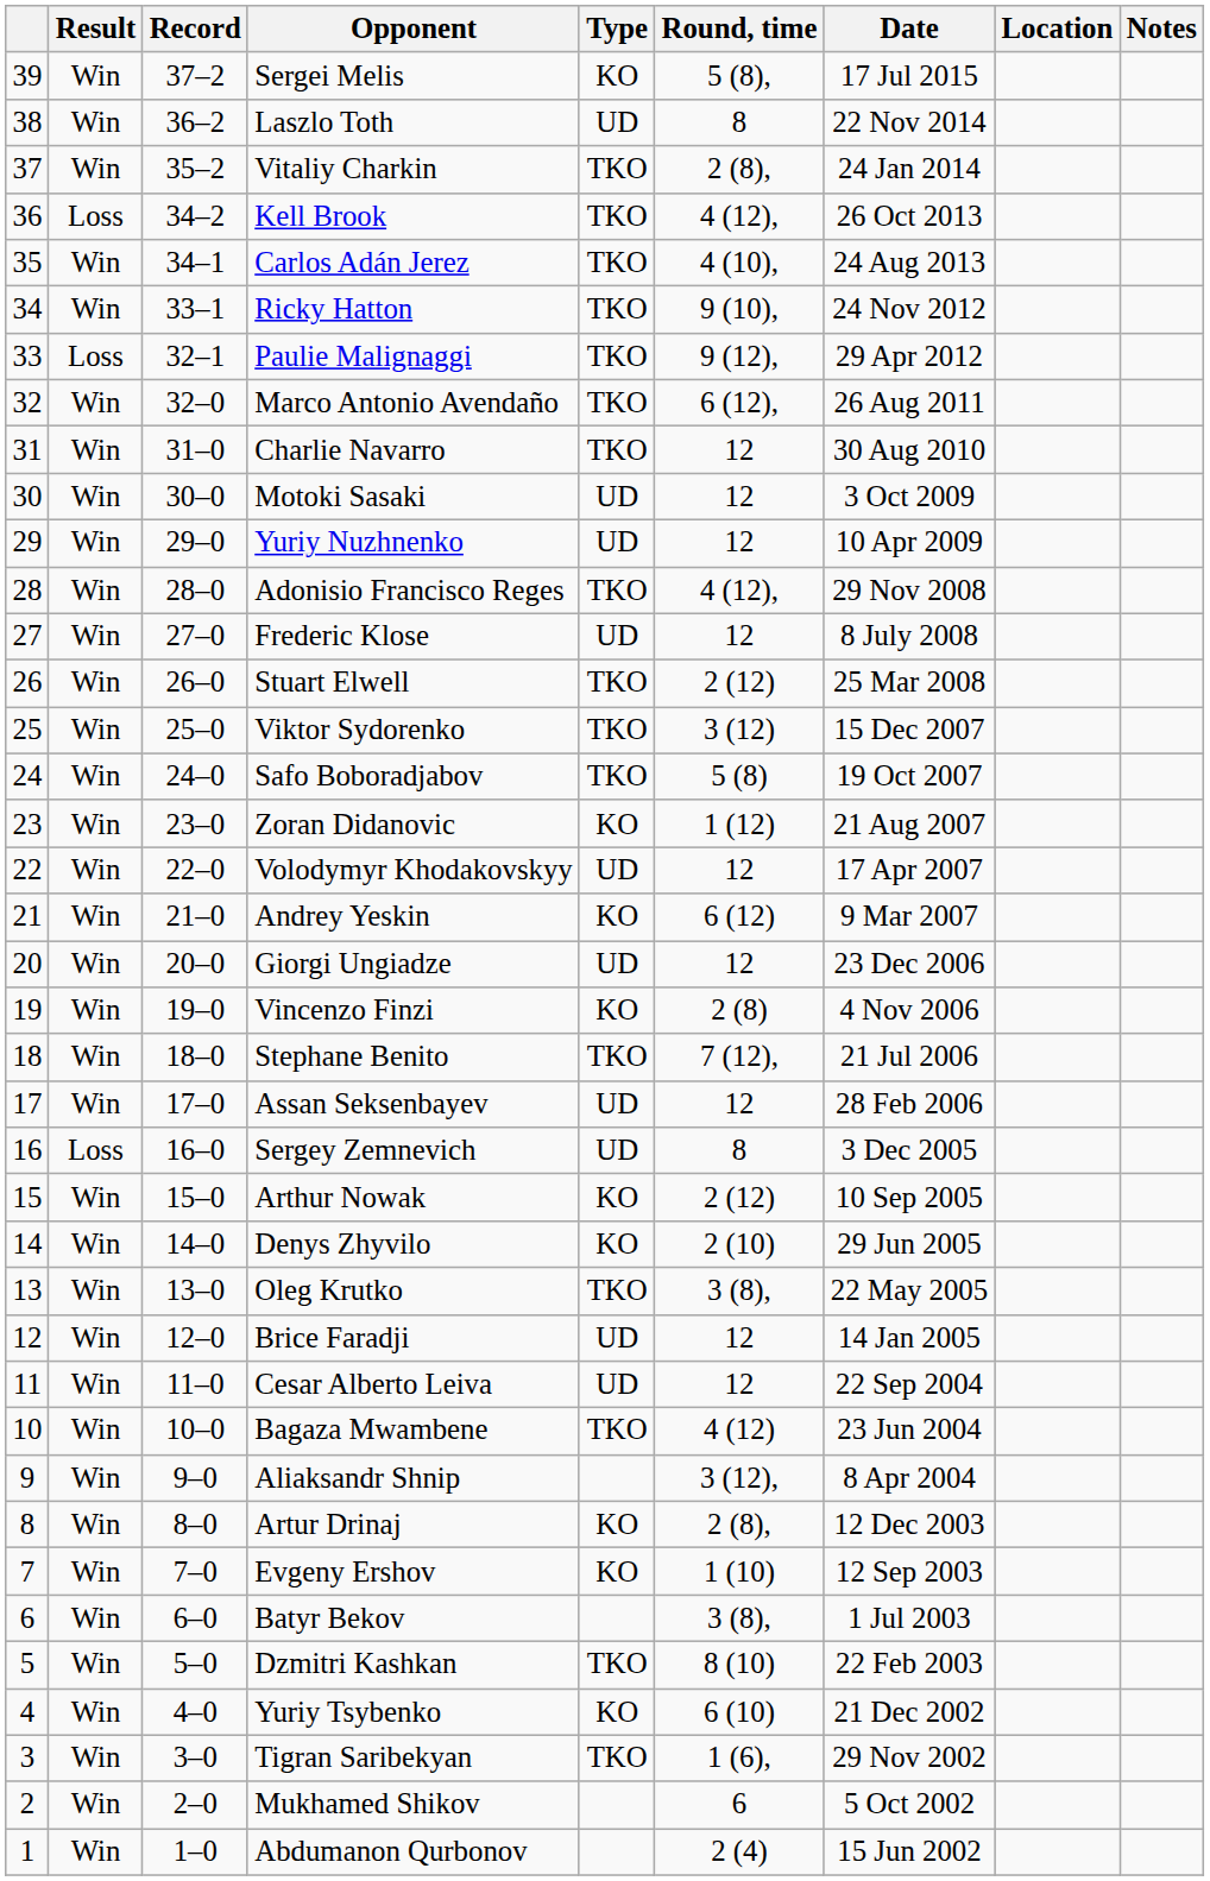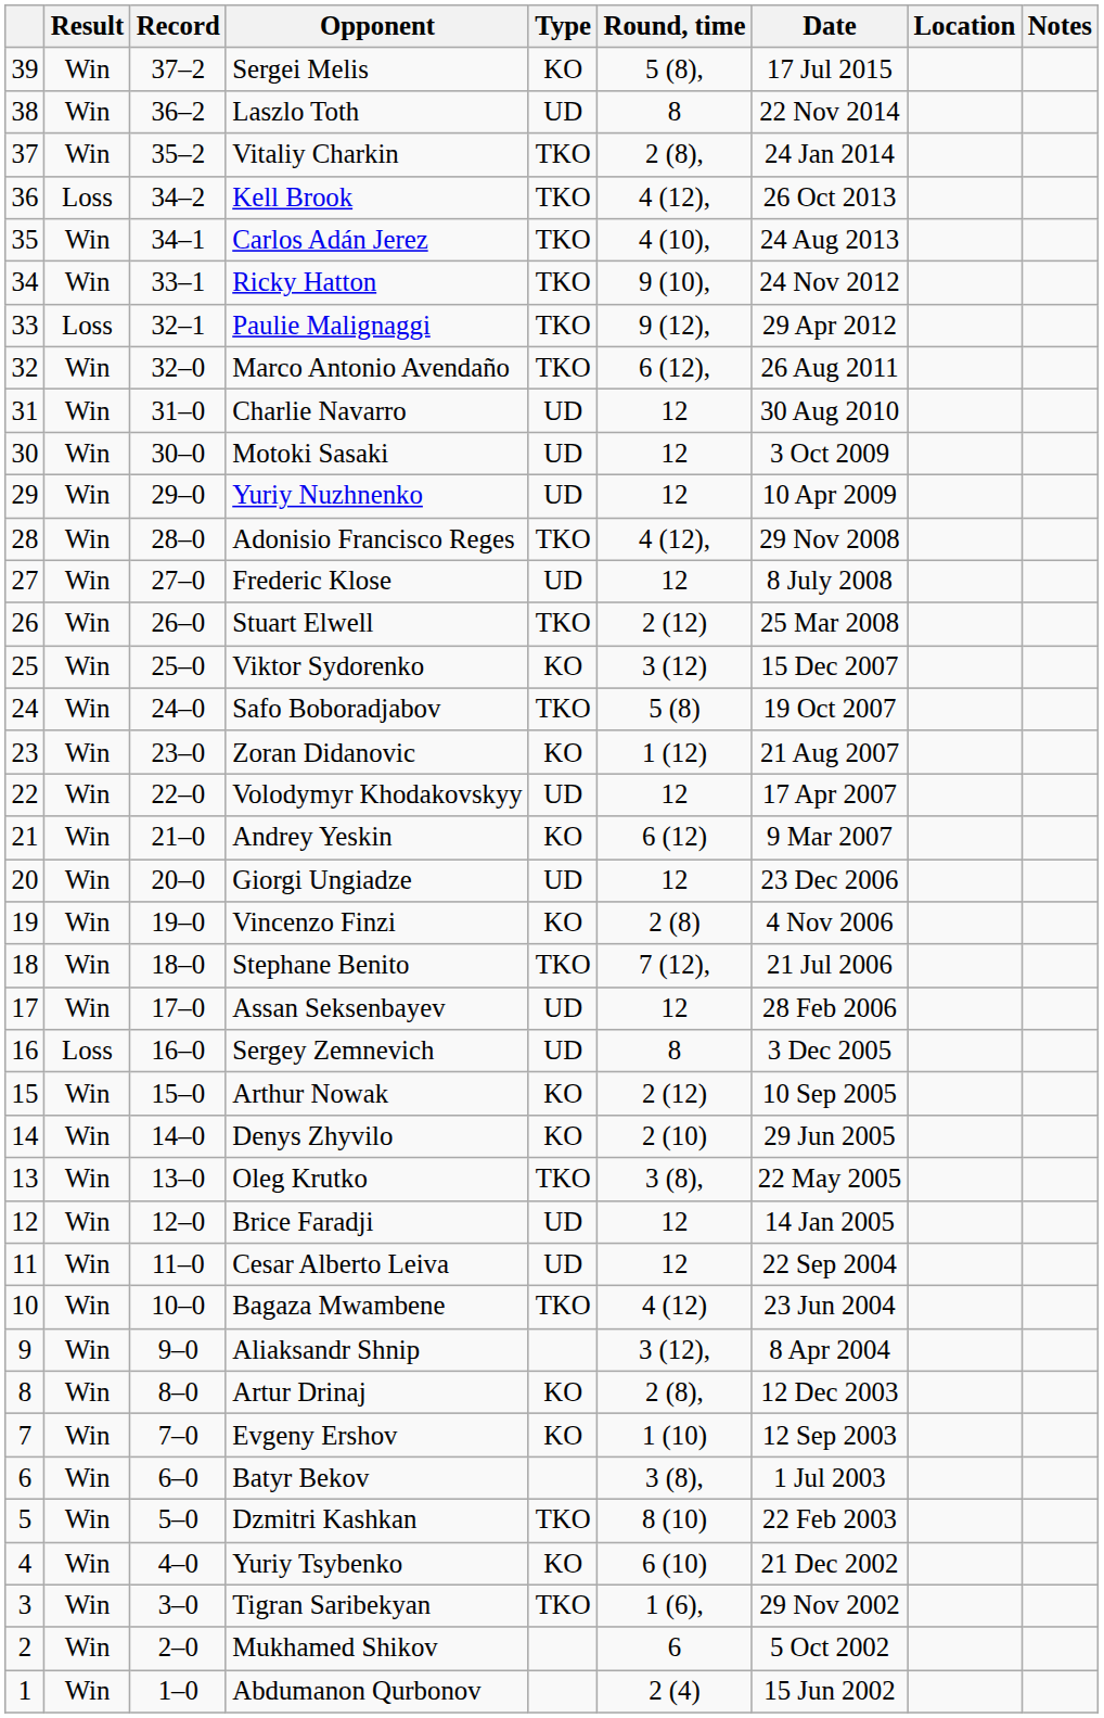 <table class="wikitable" style="text-align:center">
 <tr>
 <th></th>
 <th>Result</th>
 <th>Record</th>
 <th>Opponent</th>
 <th>Type</th>
 <th>Round, time</th>
 <th>Date</th>
 <th>Location</th>
 <th>Notes</th>
 </tr>
 <tr>
 <td>39</td>
 <td>Win</td>
 <td>37–2</td>
 <td style="text-align:left;">Sergei Melis</td>
 <td>KO</td>
 <td>5 (8), </td>
 <td>17 Jul 2015</td>
 <td style="text-align:left;"></td>
 <td></td>
 </tr>
 <tr>
 <td>38</td>
 <td>Win</td>
 <td>36–2</td>
 <td style="text-align:left;">Laszlo Toth</td>
 <td>UD</td>
 <td>8</td>
 <td>22 Nov 2014</td>
 <td style="text-align:left;"></td>
 <td></td>
 </tr>
 <tr>
 <td>37</td>
 <td>Win</td>
 <td>35–2</td>
 <td style="text-align:left;">Vitaliy Charkin</td>
 <td>TKO</td>
 <td>2 (8), </td>
 <td>24 Jan 2014</td>
 <td style="text-align:left;"></td>
 <td></td>
 </tr>
 <tr>
 <td>36</td>
 <td>Loss</td>
 <td>34–2</td>
 <td style="text-align:left;"><a href='#'>Kell Brook</a></td>
 <td>TKO</td>
 <td>4 (12), </td>
 <td>26 Oct 2013</td>
 <td style="text-align:left;"></td>
 <td></td>
 </tr>
 <tr>
 <td>35</td>
 <td>Win</td>
 <td>34–1</td>
 <td style="text-align:left;"><a href='#'>Carlos Adán Jerez</a></td>
 <td>TKO</td>
 <td>4 (10), </td>
 <td>24 Aug 2013</td>
 <td style="text-align:left;"></td>
 <td></td>
 </tr>
 <tr>
 <td>34</td>
 <td>Win</td>
 <td>33–1</td>
 <td style="text-align:left;"><a href='#'>Ricky Hatton</a></td>
 <td>TKO</td>
 <td>9 (10), </td>
 <td>24 Nov 2012</td>
 <td style="text-align:left;"></td>
 <td></td>
 </tr>
 <tr>
 <td>33</td>
 <td>Loss</td>
 <td>32–1</td>
 <td style="text-align:left;"><a href='#'>Paulie Malignaggi</a></td>
 <td>TKO</td>
 <td>9 (12), </td>
 <td>29 Apr 2012</td>
 <td style="text-align:left;"></td>
 <td style="text-align:left;"></td>
 </tr>
 <tr>
 <td>32</td>
 <td>Win</td>
 <td>32–0</td>
 <td style="text-align:left;">Marco Antonio Avendaño</td>
 <td>TKO</td>
 <td>6 (12), </td>
 <td>26 Aug 2011</td>
 <td style="text-align:left;"></td>
 <td style="text-align:left;"></td>
 </tr>
 <tr>
 <td>31</td>
 <td>Win</td>
 <td>31–0</td>
 <td style="text-align:left;">Charlie Navarro</td>
-<td>TKO</td>
+<td>UD</td>
 <td>12</td>
 <td>30 Aug 2010</td>
 <td style="text-align:left;"></td>
 <td style="text-align:left;"></td>
 </tr>
 <tr>
 <td>30</td>
 <td>Win</td>
 <td>30–0</td>
 <td style="text-align:left;">Motoki Sasaki</td>
 <td>UD</td>
 <td>12</td>
 <td>3 Oct 2009</td>
 <td style="text-align:left;"></td>
 <td style="text-align:left;"></td>
 </tr>
 <tr>
 <td>29</td>
 <td>Win</td>
 <td>29–0</td>
 <td style="text-align:left;"><a href='#'>Yuriy Nuzhnenko</a></td>
 <td>UD</td>
 <td>12</td>
 <td>10 Apr 2009</td>
 <td style="text-align:left;"></td>
 <td style="text-align:left;"></td>
 </tr>
 <tr>
 <td>28</td>
 <td>Win</td>
 <td>28–0</td>
 <td style="text-align:left;">Adonisio Francisco Reges</td>
 <td>TKO</td>
 <td>4 (12), </td>
 <td>29 Nov 2008</td>
 <td style="text-align:left;"></td>
 <td style="text-align:left;"></td>
 </tr>
 <tr>
 <td>27</td>
 <td>Win</td>
 <td>27–0</td>
 <td style="text-align:left;">Frederic Klose</td>
 <td>UD</td>
 <td>12</td>
 <td>8 July 2008</td>
 <td style="text-align:left;"></td>
 <td style="text-align:left;"></td>
 </tr>
 <tr>
 <td>26</td>
 <td>Win</td>
 <td>26–0</td>
 <td style="text-align:left;">Stuart Elwell</td>
 <td>TKO</td>
 <td>2 (12)</td>
 <td>25 Mar 2008</td>
 <td style="text-align:left;"></td>
 <td style="text-align:left;"></td>
 </tr>
 <tr>
 <td>25</td>
 <td>Win</td>
 <td>25–0</td>
 <td style="text-align:left;">Viktor Sydorenko</td>
-<td>TKO</td>
+<td>KO</td>
 <td>3 (12)</td>
 <td>15 Dec 2007</td>
 <td style="text-align:left;"></td>
 <td style="text-align:left;"></td>
 </tr>
 <tr>
 <td>24</td>
 <td>Win</td>
 <td>24–0</td>
 <td style="text-align:left;">Safo Boboradjabov</td>
 <td>TKO</td>
 <td>5 (8)</td>
 <td>19 Oct 2007</td>
 <td style="text-align:left;"></td>
 <td></td>
 </tr>
 <tr>
 <td>23</td>
 <td>Win</td>
 <td>23–0</td>
 <td style="text-align:left;">Zoran Didanovic</td>
 <td>KO</td>
 <td>1 (12)</td>
 <td>21 Aug 2007</td>
 <td style="text-align:left;"></td>
 <td style="text-align:left;"></td>
 </tr>
 <tr>
 <td>22</td>
 <td>Win</td>
 <td>22–0</td>
 <td style="text-align:left;">Volodymyr Khodakovskyy</td>
 <td>UD</td>
 <td>12</td>
 <td>17 Apr 2007</td>
 <td style="text-align:left;"></td>
 <td style="text-align:left;"></td>
 </tr>
 <tr>
 <td>21</td>
 <td>Win</td>
 <td>21–0</td>
 <td style="text-align:left;">Andrey Yeskin</td>
 <td>KO</td>
 <td>6 (12)</td>
 <td>9 Mar 2007</td>
 <td style="text-align:left;"></td>
 <td style="text-align:left;"></td>
 </tr>
 <tr>
 <td>20</td>
 <td>Win</td>
 <td>20–0</td>
 <td style="text-align:left;">Giorgi Ungiadze</td>
 <td>UD</td>
 <td>12</td>
 <td>23 Dec 2006</td>
 <td style="text-align:left;"></td>
 <td style="text-align:left;"></td>
 </tr>
 <tr>
 <td>19</td>
 <td>Win</td>
 <td>19–0</td>
 <td style="text-align:left;">Vincenzo Finzi</td>
 <td>KO</td>
 <td>2 (8)</td>
 <td>4 Nov 2006</td>
 <td style="text-align:left;"></td>
 <td></td>
 </tr>
 <tr>
 <td>18</td>
 <td>Win</td>
 <td>18–0</td>
 <td style="text-align:left;">Stephane Benito</td>
 <td>TKO</td>
 <td>7 (12), </td>
 <td>21 Jul 2006</td>
 <td style="text-align:left;"></td>
 <td style="text-align:left;"></td>
 </tr>
 <tr>
 <td>17</td>
 <td>Win</td>
 <td>17–0</td>
 <td style="text-align:left;">Assan Seksenbayev</td>
 <td>UD</td>
 <td>12</td>
 <td>28 Feb 2006</td>
 <td style="text-align:left;"></td>
 <td style="text-align:left;"></td>
 </tr>
 <tr>
 <td>16</td>
 <td>Loss</td>
 <td>16–0</td>
 <td style="text-align:left;">Sergey Zemnevich</td>
 <td>UD</td>
 <td>8</td>
 <td>3 Dec 2005</td>
 <td style="text-align:left;"></td>
 <td></td>
 </tr>
 <tr>
 <td>15</td>
 <td>Win</td>
 <td>15–0</td>
 <td style="text-align:left;">Arthur Nowak</td>
 <td>KO</td>
 <td>2 (12)</td>
 <td>10 Sep 2005</td>
 <td style="text-align:left;"></td>
 <td style="text-align:left;"></td>
 </tr>
 <tr>
 <td>14</td>
 <td>Win</td>
 <td>14–0</td>
 <td style="text-align:left;">Denys Zhyvilo</td>
 <td>KO</td>
 <td>2 (10)</td>
 <td>29 Jun 2005</td>
 <td style="text-align:left;"></td>
 <td></td>
 </tr>
 <tr>
 <td>13</td>
 <td>Win</td>
 <td>13–0</td>
 <td style="text-align:left;">Oleg Krutko</td>
 <td>TKO</td>
 <td>3 (8), </td>
 <td>22 May 2005</td>
 <td style="text-align:left;"></td>
 <td></td>
 </tr>
 <tr>
 <td>12</td>
 <td>Win</td>
 <td>12–0</td>
 <td style="text-align:left;">Brice Faradji</td>
 <td>UD</td>
 <td>12</td>
 <td>14 Jan 2005</td>
 <td style="text-align:left;"></td>
 <td style="text-align:left;"></td>
 </tr>
 <tr>
 <td>11</td>
 <td>Win</td>
 <td>11–0</td>
 <td style="text-align:left;">Cesar Alberto Leiva</td>
 <td>UD</td>
 <td>12</td>
 <td>22 Sep 2004</td>
 <td style="text-align:left;"></td>
 <td style="text-align:left;"></td>
 </tr>
 <tr>
 <td>10</td>
 <td>Win</td>
 <td>10–0</td>
 <td style="text-align:left;">Bagaza Mwambene</td>
 <td>TKO</td>
 <td>4 (12)</td>
 <td>23 Jun 2004</td>
 <td style="text-align:left;"></td>
 <td style="text-align:left;"></td>
 </tr>
 <tr>
 <td>9</td>
 <td>Win</td>
 <td>9–0</td>
 <td style="text-align:left;">Aliaksandr Shnip</td>
 <td></td>
 <td>3 (12), </td>
 <td>8 Apr 2004</td>
 <td style="text-align:left;"></td>
 <td style="text-align:left;"></td>
 </tr>
 <tr>
 <td>8</td>
 <td>Win</td>
 <td>8–0</td>
 <td style="text-align:left;">Artur Drinaj</td>
 <td>KO</td>
 <td>2 (8), </td>
 <td>12 Dec 2003</td>
 <td style="text-align:left;"></td>
 <td></td>
 </tr>
 <tr>
 <td>7</td>
 <td>Win</td>
 <td>7–0</td>
 <td style="text-align:left;">Evgeny Ershov</td>
 <td>KO</td>
 <td>1 (10)</td>
 <td>12 Sep 2003</td>
 <td style="text-align:left;"></td>
 <td style="text-align:left;"></td>
 </tr>
 <tr>
 <td>6</td>
 <td>Win</td>
 <td>6–0</td>
 <td style="text-align:left;">Batyr Bekov</td>
 <td></td>
 <td>3 (8), </td>
 <td>1 Jul 2003</td>
 <td style="text-align:left;"></td>
 <td></td>
 </tr>
 <tr>
 <td>5</td>
 <td>Win</td>
 <td>5–0</td>
 <td style="text-align:left;">Dzmitri Kashkan</td>
 <td>TKO</td>
 <td>8 (10)</td>
 <td>22 Feb 2003</td>
 <td style="text-align:left;"></td>
 <td style="text-align:left;"></td>
 </tr>
 <tr>
 <td>4</td>
 <td>Win</td>
 <td>4–0</td>
 <td style="text-align:left;">Yuriy Tsybenko</td>
 <td>KO</td>
 <td>6 (10)</td>
 <td>21 Dec 2002</td>
 <td style="text-align:left;"></td>
 <td style="text-align:left;"></td>
 </tr>
 <tr>
 <td>3</td>
 <td>Win</td>
 <td>3–0</td>
 <td style="text-align:left;">Tigran Saribekyan</td>
 <td>TKO</td>
 <td>1 (6), </td>
 <td>29 Nov 2002</td>
 <td style="text-align:left;"></td>
 <td></td>
 </tr>
 <tr>
 <td>2</td>
 <td>Win</td>
 <td>2–0</td>
 <td style="text-align:left;">Mukhamed Shikov</td>
 <td></td>
 <td>6</td>
 <td>5 Oct 2002</td>
 <td style="text-align:left;"></td>
 <td></td>
 </tr>
 <tr>
 <td>1</td>
 <td>Win</td>
 <td>1–0</td>
 <td style="text-align:left;">Abdumanon Qurbonov</td>
 <td></td>
 <td>2 (4)</td>
 <td>15 Jun 2002</td>
 <td style="text-align:left;"></td>
 <td></td>
 </tr>
 </table>
